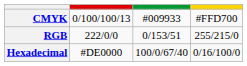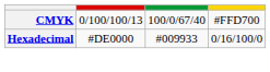 <table class="wikitable" style="text-align:center">
 <tr>
 <th scope="col"></th>
 <th scope="col" style="background:#DE0000"></th>
 <th scope="col" style="background:#009933"></th>
 <th scope="col" style="background:#FFD700"></th>
 </tr>
 <tr>
 <th scope="row" style="text-align:right"><a href='#'>CMYK</a></th>
 <td>0/100/100/13</td>
-<td>#009933</td>
+<td>100/0/67/40</td>
 <td>#FFD700</td>
-</tr>
-<tr>
-<th scope="row" style="text-align:right"><a href='#'>RGB</a></th>
-<td>222/0/0</td>
-<td>0/153/51</td>
-<td>255/215/0</td>
 </tr>
 <tr>
 <th scope="row" style="text-align:right"><a href='#'>Hexadecimal</a></th>
 <td>#DE0000</td>
-<td>100/0/67/40</td>
+<td>#009933</td>
 <td>0/16/100/0</td>
 </tr>
 </table>
